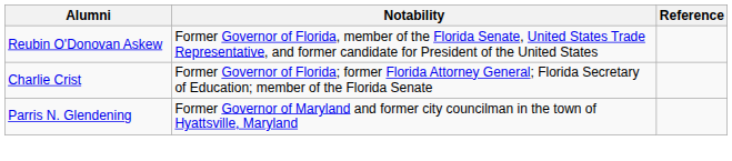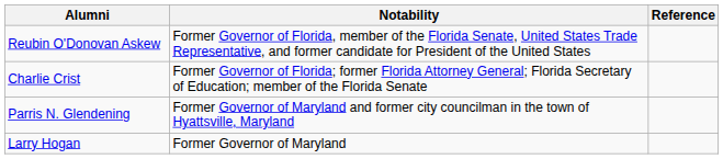 <table class="wikitable vertical-align-top">
 <tr>
 <th style="width:25%;">Alumni</th>
 <th style="width:75%;">Notability</th>
 <th style="width:*;" class="unsortable">Reference</th>
 </tr>
 <tr>
 <td><a href='#'>Reubin O'Donovan Askew</a></td>
 <td>Former <a href='#'>Governor of Florida</a>, member of the <a href='#'>Florida Senate</a>, <a href='#'>United States Trade Representative</a>, and former candidate for President of the United States</td>
 <td></td>
 </tr>
 <tr>
 <td><a href='#'>Charlie Crist</a></td>
 <td>Former <a href='#'>Governor of Florida</a>; former <a href='#'>Florida Attorney General</a>; Florida Secretary of Education; member of the Florida Senate</td>
 <td></td>
 </tr>
 <tr>
 <td><a href='#'>Parris N. Glendening</a></td>
 <td>Former <a href='#'>Governor of Maryland</a> and former city councilman in the town of <a href='#'>Hyattsville, Maryland</a></td>
 <td></td>
 </tr>
+<tr>
+<td><a href='#'>Larry Hogan</a></td>
+<td>Former Governor of Maryland</td>
+<td></td>
+</tr>
 </table>
